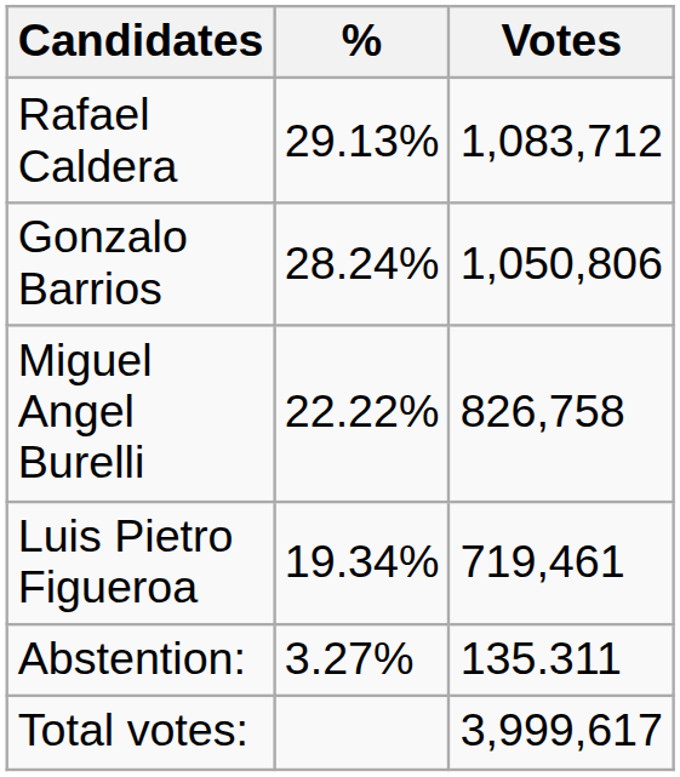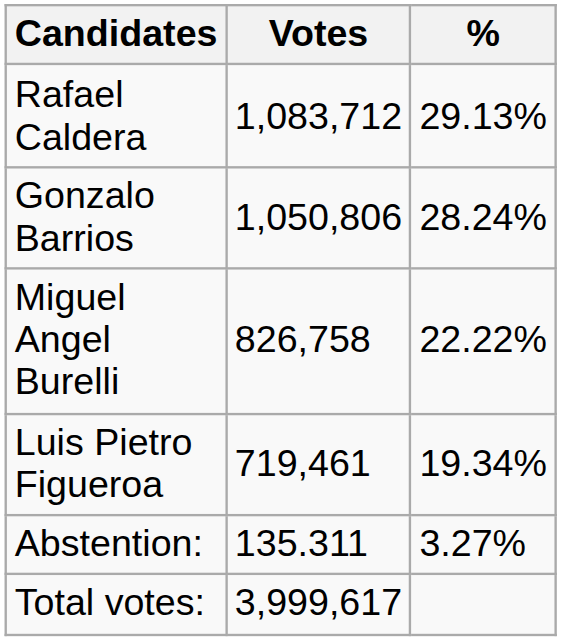 <table class="wikitable aside" style="float: right; margin: 0em 1em 0em 1em; width: 225px;">
 <tr>
 <th>Candidates</th>
+<th>Votes</th>
 <th>%</th>
-<th>Votes</th>
 </tr>
 <tr>
 <td>Rafael Caldera</td>
+<td>1,083,712</td>
 <td>29.13%</td>
-<td>1,083,712</td>
 </tr>
 <tr>
 <td>Gonzalo Barrios</td>
+<td>1,050,806</td>
 <td>28.24%</td>
-<td>1,050,806</td>
 </tr>
 <tr>
 <td>Miguel Angel Burelli</td>
+<td>826,758</td>
 <td>22.22%</td>
-<td>826,758</td>
 </tr>
 <tr>
 <td>Luis Pietro Figueroa</td>
+<td>719,461</td>
 <td>19.34%</td>
-<td>719,461</td>
 </tr>
 <tr>
 <td>Abstention:</td>
+<td>135.311</td>
 <td>3.27%</td>
-<td>135.311</td>
 </tr>
 <tr>
 <td>Total votes:</td>
+<td>3,999,617</td>
 <td></td>
-<td>3,999,617</td>
 </tr>
 </table>
